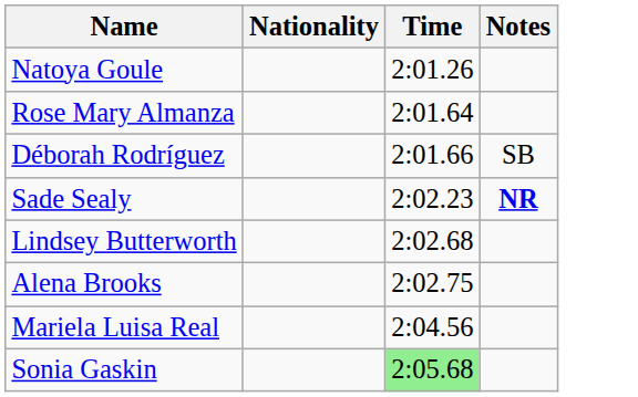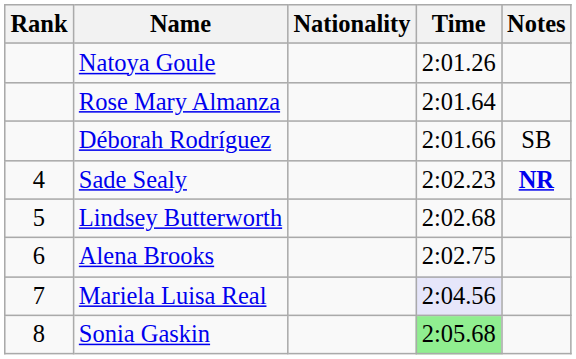 <table class="wikitable sortable" style="text-align:center">
 <tr>
+<th>Rank</th>
 <th>Name</th>
 <th>Nationality</th>
 <th>Time</th>
 <th>Notes</th>
 </tr>
 <tr>
+<td></td>
 <td align=left><a href='#'>Natoya Goule</a></td>
 <td align=left></td>
 <td>2:01.26</td>
 <td></td>
 </tr>
 <tr>
+<td></td>
 <td align=left><a href='#'>Rose Mary Almanza</a></td>
 <td align=left></td>
 <td>2:01.64</td>
 <td></td>
 </tr>
 <tr>
+<td></td>
 <td align=left><a href='#'>Déborah Rodríguez</a></td>
 <td align=left></td>
 <td>2:01.66</td>
 <td>SB</td>
 </tr>
 <tr>
+<td>4</td>
 <td align=left><a href='#'>Sade Sealy</a></td>
 <td align=left></td>
 <td>2:02.23</td>
 <td><strong><a href='#'>NR</a></strong></td>
 </tr>
 <tr>
+<td>5</td>
 <td align=left><a href='#'>Lindsey Butterworth</a></td>
 <td align=left></td>
 <td>2:02.68</td>
 <td></td>
 </tr>
 <tr>
+<td>6</td>
 <td align=left><a href='#'>Alena Brooks</a></td>
 <td align=left></td>
 <td>2:02.75</td>
 <td></td>
 </tr>
 <tr>
+<td>7</td>
 <td align=left><a href='#'>Mariela Luisa Real</a></td>
 <td align=left></td>
-<td>2:04.56</td>
+<td style="background: lavender;">2:04.56</td>
 <td></td>
 </tr>
 <tr>
+<td>8</td>
 <td align=left><a href='#'>Sonia Gaskin</a></td>
 <td align=left></td>
 <td style="background: lightgreen;">2:05.68</td>
 <td></td>
 </tr>
 </table>
